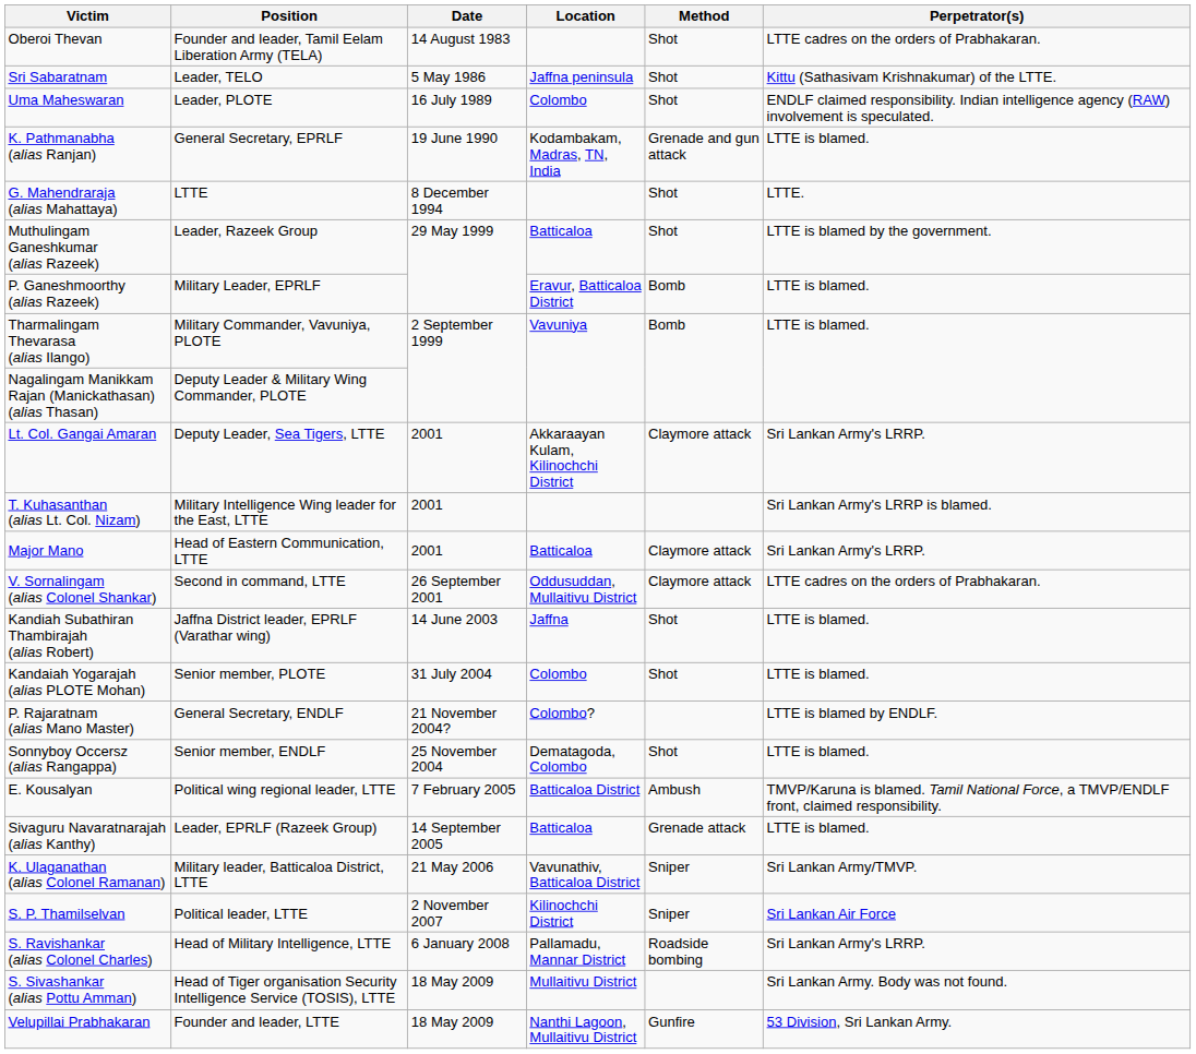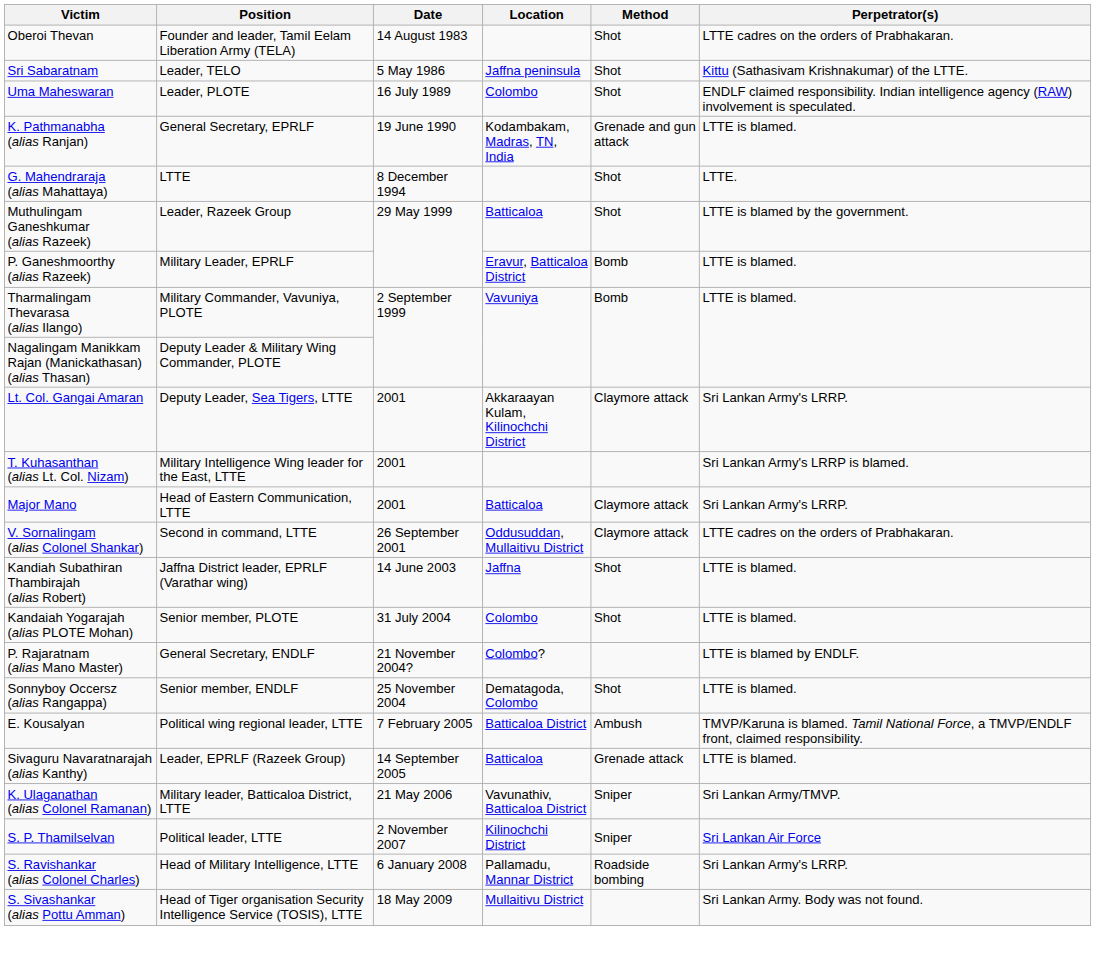 <table class="wikitable" style="font-size:95%;width:100%;valign=top">
 <tr>
 <th width="14%">Victim</th>
 <th width="20%">Position</th>
 <th width="10%">Date</th>
 <th width="10%">Location</th>
 <th width="10%">Method</th>
 <th width="36%">Perpetrator(s)</th>
 </tr>
 <tr valign="top">
 <td>Oberoi Thevan</td>
 <td>Founder and leader, Tamil Eelam Liberation Army (TELA)</td>
 <td>14 August 1983</td>
 <td></td>
 <td>Shot</td>
 <td>LTTE cadres on the orders of Prabhakaran.</td>
 </tr>
 <tr>
 <td><a href='#'>Sri Sabaratnam</a></td>
 <td>Leader, TELO</td>
 <td>5 May 1986</td>
 <td><a href='#'>Jaffna peninsula</a></td>
 <td>Shot</td>
 <td><a href='#'>Kittu</a> (Sathasivam Krishnakumar) of the LTTE.</td>
 </tr>
 <tr valign="top">
 <td><a href='#'>Uma Maheswaran</a></td>
 <td>Leader, PLOTE</td>
 <td>16 July 1989</td>
 <td><a href='#'>Colombo</a></td>
 <td>Shot</td>
 <td>ENDLF claimed responsibility. Indian intelligence agency (<a href='#'>RAW</a>) involvement is speculated.</td>
 </tr>
 <tr valign="top">
 <td><a href='#'>K. Pathmanabha</a><br>(<em>alias</em> Ranjan)</td>
 <td>General Secretary, EPRLF</td>
 <td>19 June 1990</td>
 <td>Kodambakam, <a href='#'>Madras</a>, <a href='#'>TN</a>, <a href='#'>India</a></td>
 <td>Grenade and gun attack</td>
 <td>LTTE is blamed.</td>
 </tr>
 <tr valign="top">
 <td><a href='#'>G. Mahendraraja</a><br>(<em>alias</em> Mahattaya)</td>
 <td>LTTE</td>
 <td>8 December 1994</td>
 <td></td>
 <td>Shot</td>
 <td>LTTE.</td>
 </tr>
 <tr valign="top">
 <td>Muthulingam Ganeshkumar<br>(<em>alias</em> Razeek)</td>
 <td>Leader, Razeek Group</td>
 <td rowspan="2">29 May 1999</td>
 <td><a href='#'>Batticaloa</a></td>
 <td>Shot</td>
 <td>LTTE is blamed by the government.</td>
 </tr>
 <tr valign="top">
 <td>P. Ganeshmoorthy<br>(<em>alias</em> Razeek)</td>
 <td>Military Leader, EPRLF</td>
 <td><a href='#'>Eravur</a>, <a href='#'>Batticaloa District</a></td>
 <td>Bomb</td>
 <td>LTTE is blamed.</td>
 </tr>
 <tr valign="top">
 <td>Tharmalingam Thevarasa<br>(<em>alias</em> Ilango)</td>
 <td>Military Commander, Vavuniya, PLOTE</td>
 <td rowspan="2">2 September 1999</td>
 <td rowspan="2"><a href='#'>Vavuniya</a></td>
 <td rowspan="2">Bomb</td>
 <td rowspan="2">LTTE is blamed.</td>
 </tr>
 <tr valign="top">
 <td>Nagalingam Manikkam Rajan (Manickathasan)<br>(<em>alias</em> Thasan)</td>
 <td>Deputy Leader & Military Wing Commander, PLOTE</td>
 </tr>
 <tr valign=top>
 <td><a href='#'>Lt. Col. Gangai Amaran</a></td>
 <td>Deputy Leader, <a href='#'>Sea Tigers</a>, LTTE</td>
 <td>2001</td>
 <td>Akkaraayan Kulam, <a href='#'>Kilinochchi District</a></td>
 <td>Claymore attack</td>
 <td>Sri Lankan Army's LRRP.</td>
 </tr>
 <tr valign=top>
 <td><a href='#'>T. Kuhasanthan</a><br>(<em>alias</em> Lt. Col. <a href='#'>Nizam</a>)</td>
 <td>Military Intelligence Wing leader for the East, LTTE</td>
 <td>2001</td>
 <td></td>
 <td></td>
 <td>Sri Lankan Army's LRRP is blamed.</td>
 </tr>
 <tr>
 <td><a href='#'>Major Mano</a></td>
 <td>Head of Eastern Communication, LTTE</td>
 <td>2001</td>
 <td><a href='#'>Batticaloa</a></td>
 <td>Claymore attack</td>
 <td>Sri Lankan Army's LRRP.</td>
 </tr>
 <tr valign="top">
 <td><a href='#'>V. Sornalingam</a><br>(<em>alias</em> <a href='#'>Colonel Shankar</a>)</td>
 <td>Second in command, LTTE</td>
 <td>26 September 2001</td>
 <td><a href='#'>Oddusuddan</a>, <a href='#'>Mullaitivu District</a></td>
 <td>Claymore attack</td>
 <td>LTTE cadres on the orders of Prabhakaran.</td>
 </tr>
 <tr valign="top">
 <td>Kandiah Subathiran Thambirajah<br>(<em>alias</em> Robert)</td>
 <td>Jaffna District leader, EPRLF (Varathar wing)</td>
 <td>14 June 2003</td>
 <td><a href='#'>Jaffna</a></td>
 <td>Shot</td>
 <td>LTTE is blamed.</td>
 </tr>
 <tr valign="top">
 <td>Kandaiah Yogarajah<br>(<em>alias</em> PLOTE Mohan)</td>
 <td>Senior member, PLOTE</td>
 <td>31 July 2004</td>
 <td><a href='#'>Colombo</a></td>
 <td>Shot</td>
 <td>LTTE is blamed.</td>
 </tr>
 <tr valign="top">
 <td>P. Rajaratnam<br>(<em>alias</em> Mano Master)</td>
 <td>General Secretary, ENDLF</td>
 <td>21 November 2004?</td>
 <td><a href='#'>Colombo</a>?</td>
 <td></td>
 <td>LTTE is blamed by ENDLF.</td>
 </tr>
 <tr valign="top">
 <td>Sonnyboy Occersz<br>(<em>alias</em> Rangappa)</td>
 <td>Senior member, ENDLF</td>
 <td>25 November 2004</td>
 <td>Dematagoda, <a href='#'>Colombo</a></td>
 <td>Shot</td>
 <td>LTTE is blamed.</td>
 </tr>
 <tr valign="top">
 <td>E. Kousalyan</td>
 <td>Political wing regional leader, LTTE</td>
 <td>7 February 2005</td>
 <td><a href='#'>Batticaloa District</a></td>
 <td>Ambush</td>
 <td>TMVP/Karuna is blamed. <em>Tamil National Force</em>, a TMVP/ENDLF front, claimed responsibility.</td>
 </tr>
 <tr valign=top>
 <td>Sivaguru Navaratnarajah<br>(<em>alias</em> Kanthy)</td>
 <td>Leader, EPRLF (Razeek Group)</td>
 <td>14 September 2005</td>
 <td><a href='#'>Batticaloa</a></td>
 <td>Grenade attack</td>
 <td>LTTE is blamed.</td>
 </tr>
 <tr valign=top>
 <td><a href='#'>K. Ulaganathan</a><br>(<em>alias</em> <a href='#'>Colonel Ramanan</a>)</td>
 <td>Military leader, Batticaloa District, LTTE</td>
 <td>21 May 2006</td>
 <td>Vavunathiv, <a href='#'>Batticaloa District</a></td>
 <td>Sniper</td>
 <td>Sri Lankan Army/TMVP.</td>
 </tr>
 <tr>
 <td><a href='#'>S. P. Thamilselvan</a></td>
 <td>Political leader, LTTE</td>
 <td>2 November 2007</td>
 <td><a href='#'>Kilinochchi District</a></td>
 <td>Sniper</td>
 <td><a href='#'>Sri Lankan Air Force</a></td>
 </tr>
 <tr valign="top">
 <td><a href='#'>S. Ravishankar</a><br>(<em>alias</em> <a href='#'>Colonel Charles</a>)</td>
 <td>Head of Military Intelligence, LTTE</td>
 <td>6 January 2008</td>
 <td>Pallamadu, <a href='#'>Mannar District</a></td>
 <td>Roadside bombing</td>
 <td>Sri Lankan Army's LRRP.</td>
 </tr>
 <tr valign="top">
 <td><a href='#'>S. Sivashankar</a><br>(<em>alias</em> <a href='#'>Pottu Amman</a>)</td>
 <td>Head of Tiger organisation Security Intelligence Service (TOSIS), LTTE</td>
 <td>18 May 2009</td>
 <td><a href='#'>Mullaitivu District</a></td>
 <td></td>
 <td>Sri Lankan Army. Body was not found.</td>
 </tr>
-<tr valign="top">
-<td><a href='#'>Velupillai Prabhakaran</a></td>
-<td>Founder and leader, LTTE</td>
-<td>18 May 2009</td>
-<td><a href='#'>Nanthi Lagoon</a>, <a href='#'>Mullaitivu District</a></td>
-<td>Gunfire</td>
-<td><a href='#'>53 Division</a>, Sri Lankan Army.</td>
-</tr>
 </table>
